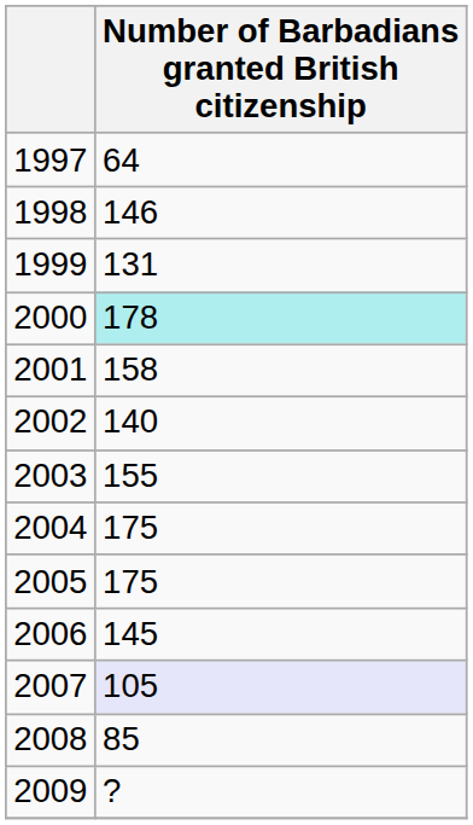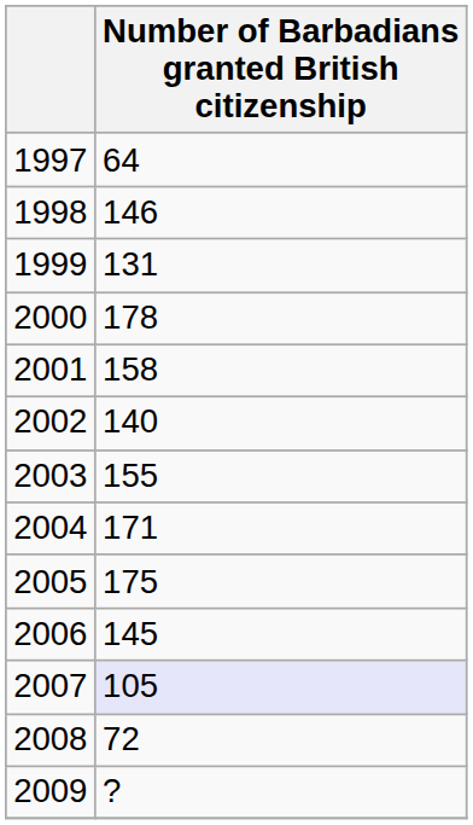 <table class="wikitable" border="1">
 <tr>
 <th></th>
 <th>Number of Barbadians<br>granted British<br>citizenship</th>
 </tr>
 <tr>
 <td>1997</td>
 <td>64</td>
 </tr>
 <tr>
 <td>1998</td>
 <td>146</td>
 </tr>
 <tr>
 <td>1999</td>
 <td>131</td>
 </tr>
 <tr>
 <td>2000</td>
-<td style="background: paleturquoise;">178</td>
+<td>178</td>
 </tr>
 <tr>
 <td>2001</td>
 <td>158</td>
 </tr>
 <tr>
 <td>2002</td>
 <td>140</td>
 </tr>
 <tr>
 <td>2003</td>
 <td>155</td>
 </tr>
 <tr>
 <td>2004</td>
-<td>175</td>
+<td>171</td>
 </tr>
 <tr>
 <td>2005</td>
 <td>175</td>
 </tr>
 <tr>
 <td>2006</td>
 <td>145</td>
 </tr>
 <tr>
 <td>2007</td>
 <td style="background: lavender;">105</td>
 </tr>
 <tr>
 <td>2008</td>
-<td>85</td>
+<td>72</td>
 </tr>
 <tr>
 <td>2009</td>
 <td>?</td>
 </tr>
 <tr>
 </tr>
 </table>
